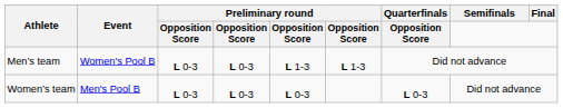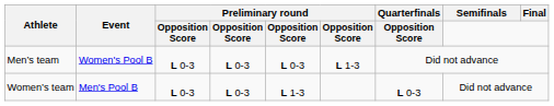 <table class=wikitable style=font-size:90%;text-align:center>
 <tr>
 <th rowspan=2>Athlete</th>
 <th rowspan=2>Event</th>
 <th colspan=4>Preliminary round</th>
 <th>Quarterfinals</th>
 <th>Semifinals</th>
 <th colspan=2>Final</th>
 </tr>
 <tr style=font-size:95%>
 <th>Opposition<br>Score</th>
 <th>Opposition<br>Score</th>
 <th>Opposition<br>Score</th>
 <th>Opposition<br>Score</th>
 <th>Opposition<br>Score</th>
 </tr>
 <tr>
 <td align=left>Men’s team</td>
 <td align=left><a href='#'>Women's Pool B</a></td>
 <td><br> <strong>L</strong> 0-3</td>
 <td><br> <strong>L</strong> 0-3</td>
-<td><br> <strong>L</strong> 1-3</td>
+<td><br> <strong>L</strong> 0-3</td>
 <td><br> <strong>L</strong> 1-3</td>
 <td align=center colspan=3>Did not advance</td>
 </tr>
 <tr>
 <td align=left>Women’s team</td>
 <td align=left><a href='#'>Men's Pool B</a></td>
 <td><br> <strong>L</strong> 0-3</td>
 <td><br> <strong>L</strong> 0-3</td>
-<td><br> <strong>L</strong> 0-3</td>
+<td><br> <strong>L</strong> 1-3</td>
 <td></td>
 <td><br> <strong>L</strong> 0-3</td>
 <td align=center colspan=2>Did not advance</td>
 </tr>
 </table>
